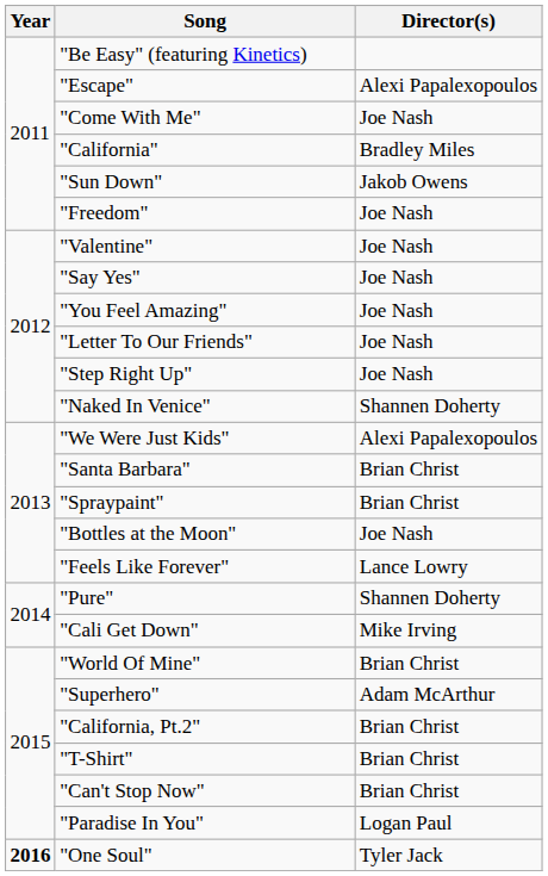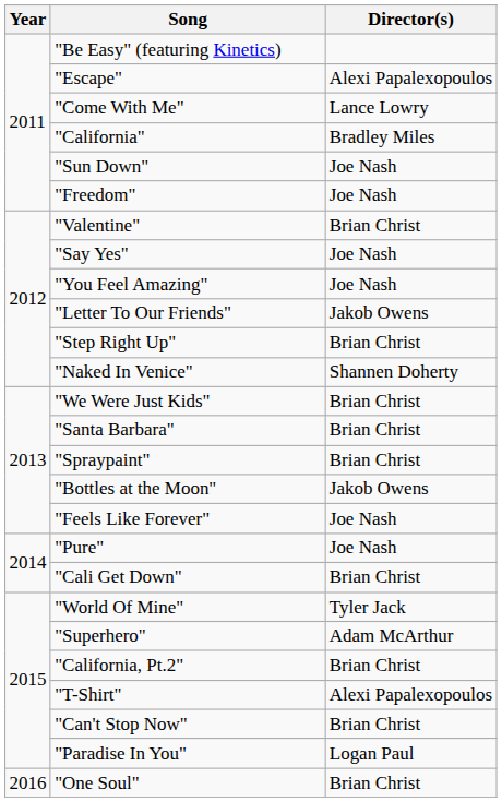 <table class="wikitable">
 <tr>
 <th>Year</th>
 <th style="width:230px;">Song</th>
 <th>Director(s)</th>
 </tr>
 <tr>
 <td rowspan="6">2011</td>
 <td>"Be Easy" (featuring <a href='#'>Kinetics</a>)</td>
 <td></td>
 </tr>
 <tr>
 <td>"Escape"</td>
 <td>Alexi Papalexopoulos</td>
 </tr>
 <tr>
 <td>"Come With Me"</td>
-<td>Joe Nash</td>
+<td>Lance Lowry</td>
 </tr>
 <tr>
 <td>"California"</td>
 <td>Bradley Miles</td>
 </tr>
 <tr>
 <td>"Sun Down"</td>
-<td>Jakob Owens</td>
+<td>Joe Nash</td>
 </tr>
 <tr>
 <td>"Freedom"</td>
 <td>Joe Nash</td>
 </tr>
 <tr>
 <td rowspan="6">2012</td>
 <td>"Valentine"</td>
-<td>Joe Nash</td>
+<td>Brian Christ</td>
 </tr>
 <tr>
 <td>"Say Yes"</td>
 <td>Joe Nash</td>
 </tr>
 <tr>
 <td>"You Feel Amazing"</td>
 <td>Joe Nash</td>
 </tr>
 <tr>
 <td>"Letter To Our Friends"</td>
-<td>Joe Nash</td>
+<td>Jakob Owens</td>
 </tr>
 <tr>
 <td>"Step Right Up"</td>
-<td>Joe Nash</td>
+<td>Brian Christ</td>
 </tr>
 <tr>
 <td>"Naked In Venice"</td>
 <td>Shannen Doherty</td>
 </tr>
 <tr>
 <td rowspan="5">2013</td>
 <td>"We Were Just Kids"</td>
-<td>Alexi Papalexopoulos</td>
+<td>Brian Christ</td>
 </tr>
 <tr>
 <td>"Santa Barbara"</td>
 <td>Brian Christ</td>
 </tr>
 <tr>
 <td>"Spraypaint"</td>
 <td>Brian Christ</td>
 </tr>
 <tr>
 <td>"Bottles at the Moon"</td>
-<td>Joe Nash</td>
+<td>Jakob Owens</td>
 </tr>
 <tr>
 <td>"Feels Like Forever"</td>
-<td>Lance Lowry</td>
+<td>Joe Nash</td>
 </tr>
 <tr>
 <td rowspan="2">2014</td>
 <td>"Pure"</td>
-<td>Shannen Doherty</td>
+<td>Joe Nash</td>
 </tr>
 <tr>
 <td>"Cali Get Down"</td>
-<td>Mike Irving</td>
+<td>Brian Christ</td>
 </tr>
 <tr>
 <td rowspan="6">2015</td>
 <td>"World Of Mine"</td>
-<td>Brian Christ</td>
+<td>Tyler Jack</td>
 </tr>
 <tr>
 <td>"Superhero"</td>
 <td>Adam McArthur</td>
 </tr>
 <tr>
 <td>"California, Pt.2"</td>
 <td>Brian Christ</td>
 </tr>
 <tr>
 <td>"T-Shirt"</td>
-<td>Brian Christ</td>
+<td>Alexi Papalexopoulos</td>
 </tr>
 <tr>
 <td>"Can't Stop Now"</td>
 <td>Brian Christ</td>
 </tr>
 <tr>
 <td>"Paradise In You"</td>
 <td>Logan Paul</td>
 </tr>
 <tr>
-<td><strong>2016</strong></td>
+<td>2016</td>
 <td>"One Soul"</td>
-<td>Tyler Jack</td>
+<td>Brian Christ</td>
 </tr>
 </table>
